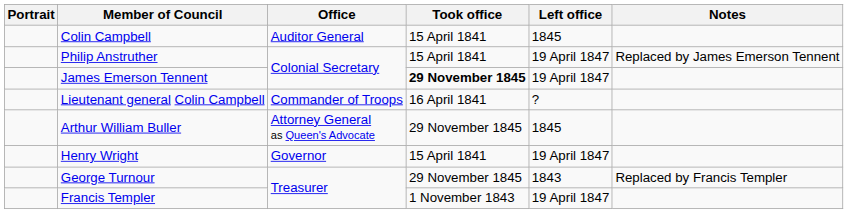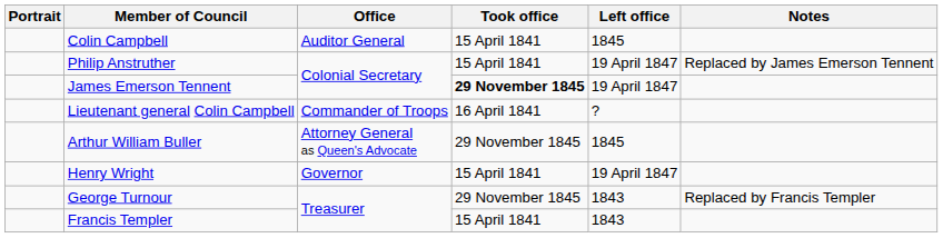 <table class="wikitable sortable" text-align:center">
 <tr>
 <th>Portrait</th>
 <th>Member of Council</th>
 <th>Office</th>
 <th>Took office</th>
 <th>Left office</th>
 <th>Notes</th>
 </tr>
 <tr>
 <td></td>
 <td><a href='#'>Colin Campbell</a></td>
 <td><a href='#'>Auditor General</a></td>
 <td>15 April 1841</td>
 <td>1845</td>
 <td></td>
 </tr>
 <tr>
 <td></td>
 <td><a href='#'>Philip Anstruther</a></td>
 <td rowspan=2><a href='#'>Colonial Secretary</a></td>
 <td>15 April 1841</td>
 <td>19 April 1847</td>
 <td>Replaced by James Emerson Tennent</td>
 </tr>
 <tr>
 <td></td>
 <td><a href='#'>James Emerson Tennent</a></td>
 <td><strong>29 November 1845</strong></td>
 <td>19 April 1847</td>
 <td></td>
 </tr>
 <tr>
 <td></td>
 <td><a href='#'>Lieutenant general</a> <a href='#'>Colin Campbell</a></td>
 <td><a href='#'>Commander of Troops</a></td>
 <td>16 April 1841</td>
 <td>?</td>
 <td></td>
 </tr>
 <tr>
 <td></td>
 <td><a href='#'>Arthur William Buller</a></td>
 <td><a href='#'>Attorney General</a><br><small>as <a href='#'>Queen's Advocate</a></small></td>
 <td>29 November 1845</td>
 <td>1845</td>
 <td></td>
 </tr>
 <tr>
 <td></td>
 <td><a href='#'>Henry Wright</a></td>
 <td><a href='#'>Governor</a></td>
 <td>15 April 1841</td>
 <td>19 April 1847</td>
 <td></td>
 </tr>
 <tr>
 <td></td>
 <td><a href='#'>George Turnour</a></td>
 <td rowspan=2><a href='#'>Treasurer</a></td>
 <td>29 November 1845</td>
 <td>1843</td>
 <td>Replaced by Francis Templer</td>
 </tr>
 <tr>
 <td></td>
 <td><a href='#'>Francis Templer</a></td>
-<td>1 November 1843</td>
-<td>19 April 1847</td>
+<td>15 April 1841</td>
+<td>1843</td>
 <td></td>
 </tr>
 </table>
